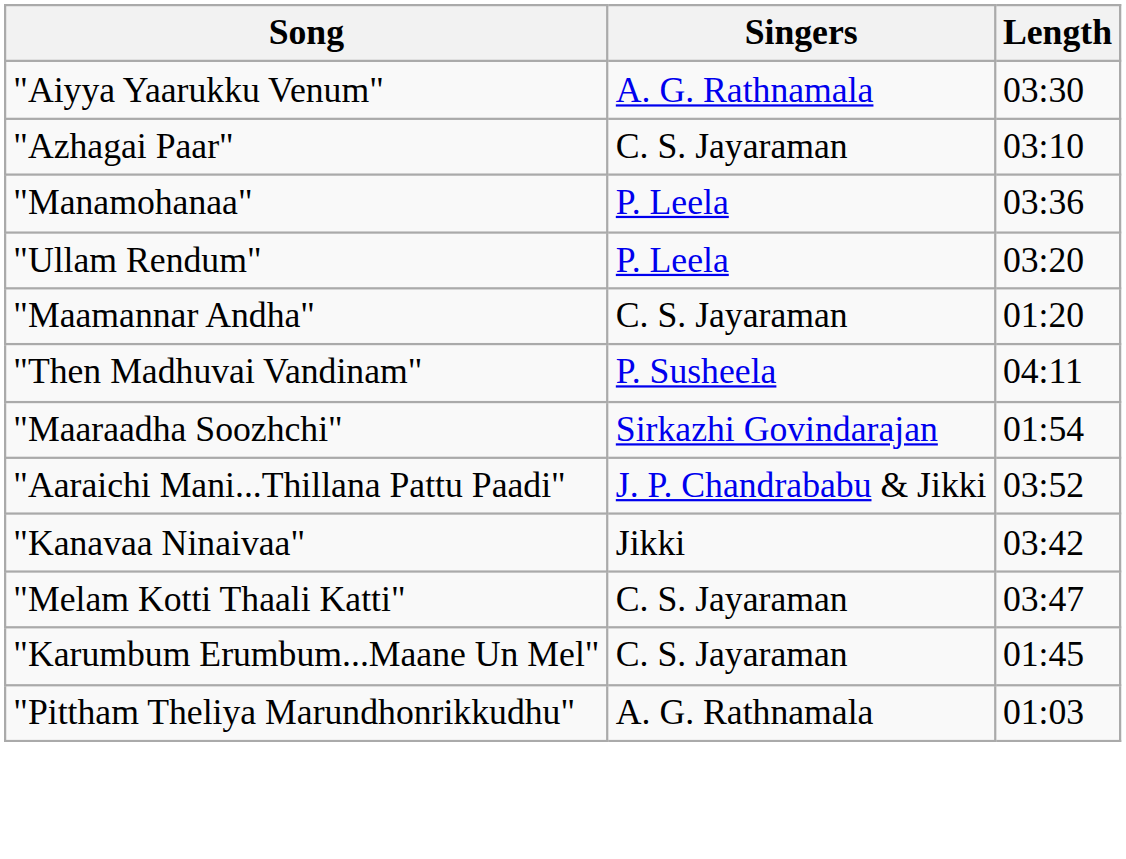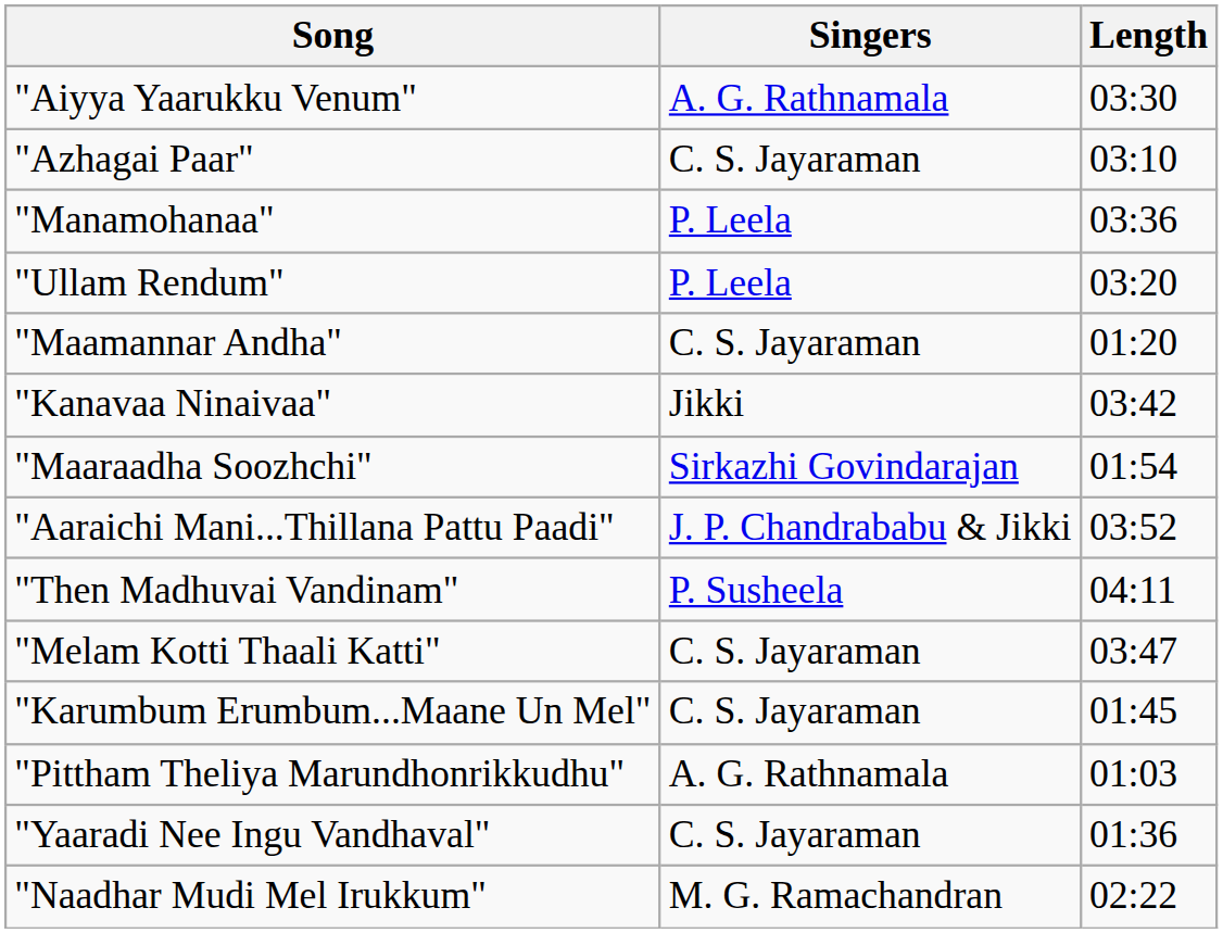 <table class="wikitable">
 <tr>
 <th>Song</th>
 <th>Singers</th>
 <th>Length</th>
 </tr>
 <tr>
 <td>"Aiyya Yaarukku Venum"</td>
 <td><a href='#'>A. G. Rathnamala</a></td>
 <td>03:30</td>
 </tr>
 <tr>
 <td>"Azhagai Paar"</td>
 <td>C. S. Jayaraman</td>
 <td>03:10</td>
 </tr>
 <tr>
 <td>"Manamohanaa"</td>
 <td><a href='#'>P. Leela</a></td>
 <td>03:36</td>
 </tr>
 <tr>
 <td>"Ullam Rendum"</td>
 <td><a href='#'>P. Leela</a></td>
 <td>03:20</td>
 </tr>
 <tr>
 <td>"Maamannar Andha"</td>
 <td>C. S. Jayaraman</td>
 <td>01:20</td>
 </tr>
 <tr>
-<td>"Then Madhuvai Vandinam"</td>
-<td><a href='#'>P. Susheela</a></td>
-<td>04:11</td>
+<td>"Kanavaa Ninaivaa"</td>
+<td>Jikki</td>
+<td>03:42</td>
 </tr>
 <tr>
 <td>"Maaraadha Soozhchi"</td>
 <td><a href='#'>Sirkazhi Govindarajan</a></td>
 <td>01:54</td>
 </tr>
 <tr>
 <td>"Aaraichi Mani...Thillana Pattu Paadi"</td>
 <td><a href='#'>J. P. Chandrababu</a> & Jikki</td>
 <td>03:52</td>
 </tr>
 <tr>
-<td>"Kanavaa Ninaivaa"</td>
-<td>Jikki</td>
-<td>03:42</td>
+<td>"Then Madhuvai Vandinam"</td>
+<td><a href='#'>P. Susheela</a></td>
+<td>04:11</td>
 </tr>
 <tr>
 <td>"Melam Kotti Thaali Katti"</td>
 <td>C. S. Jayaraman</td>
 <td>03:47</td>
 </tr>
 <tr>
 <td>"Karumbum Erumbum...Maane Un Mel"</td>
 <td>C. S. Jayaraman</td>
 <td>01:45</td>
 </tr>
 <tr>
 <td>"Pittham Theliya Marundhonrikkudhu"</td>
 <td>A. G. Rathnamala</td>
 <td>01:03</td>
 </tr>
+<tr>
+<td>"Yaaradi Nee Ingu Vandhaval"</td>
+<td>C. S. Jayaraman</td>
+<td>01:36</td>
+</tr>
+<tr>
+<td>"Naadhar Mudi Mel Irukkum"</td>
+<td>M. G. Ramachandran</td>
+<td>02:22</td>
+</tr>
 </table>
